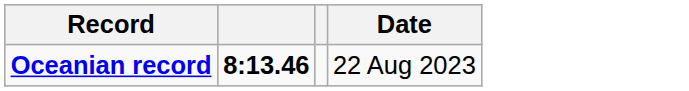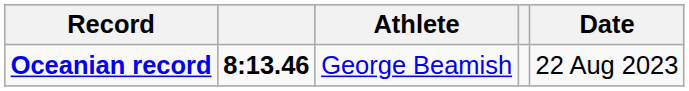 <table class="wikitable">
 <tr>
 <th>Record</th>
 <th></th>
+<th>Athlete</th>
 <th></th>
 <th>Date</th>
 </tr>
 <tr>
 <td><strong><a href='#'>Oceanian record</a></strong></td>
 <td align=center><strong>8:13.46</strong></td>
+<td><a href='#'>George Beamish</a></td>
 <td></td>
 <td align=right>22 Aug 2023</td>
 </tr>
 </table>
